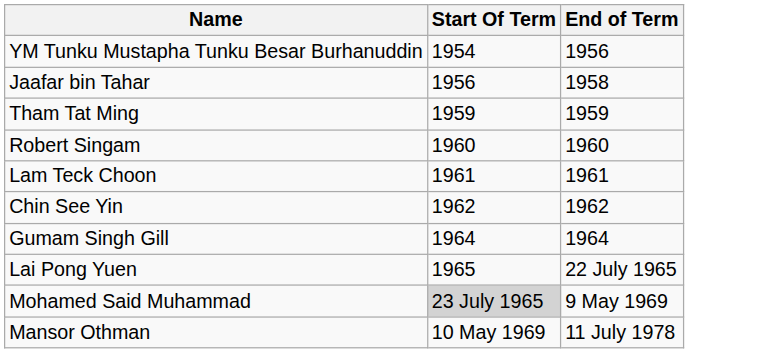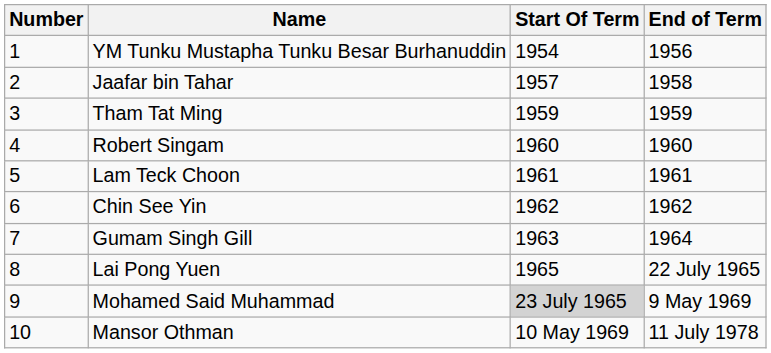 <table class="wikitable sortable">
 <tr>
+<th>Number</th>
 <th>Name</th>
 <th>Start Of Term</th>
 <th>End of Term</th>
 </tr>
 <tr>
+<td>1</td>
 <td>YM Tunku Mustapha Tunku Besar Burhanuddin</td>
 <td>1954</td>
 <td>1956</td>
 </tr>
 <tr>
+<td>2</td>
 <td>Jaafar bin Tahar</td>
-<td>1956</td>
+<td>1957</td>
 <td>1958</td>
 </tr>
 <tr>
+<td>3</td>
 <td>Tham Tat Ming</td>
 <td>1959</td>
 <td>1959</td>
 </tr>
 <tr>
+<td>4</td>
 <td>Robert Singam</td>
 <td>1960</td>
 <td>1960</td>
 </tr>
 <tr>
+<td>5</td>
 <td>Lam Teck Choon</td>
 <td>1961</td>
 <td>1961</td>
 </tr>
 <tr>
+<td>6</td>
 <td>Chin See Yin</td>
 <td>1962</td>
 <td>1962</td>
 </tr>
 <tr>
+<td>7</td>
 <td>Gumam Singh Gill</td>
-<td>1964</td>
+<td>1963</td>
 <td>1964</td>
 </tr>
 <tr>
+<td>8</td>
 <td>Lai Pong Yuen</td>
 <td>1965</td>
 <td>22 July 1965</td>
 </tr>
 <tr>
+<td>9</td>
 <td>Mohamed Said Muhammad</td>
 <td style="background: lightgrey;">23 July 1965</td>
 <td>9 May 1969</td>
 </tr>
 <tr>
+<td>10</td>
 <td>Mansor Othman</td>
 <td>10 May 1969</td>
 <td>11 July 1978</td>
 </tr>
 </table>
